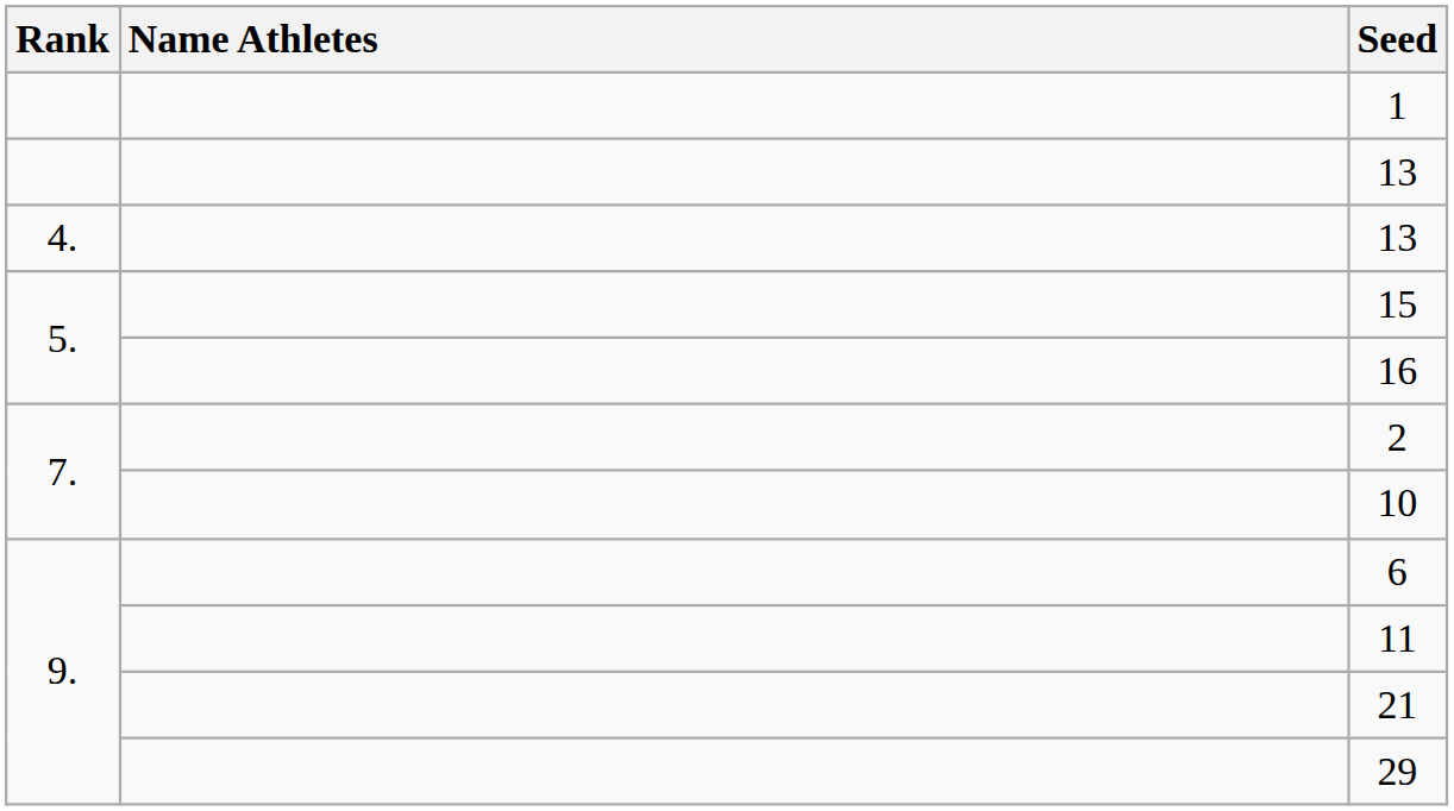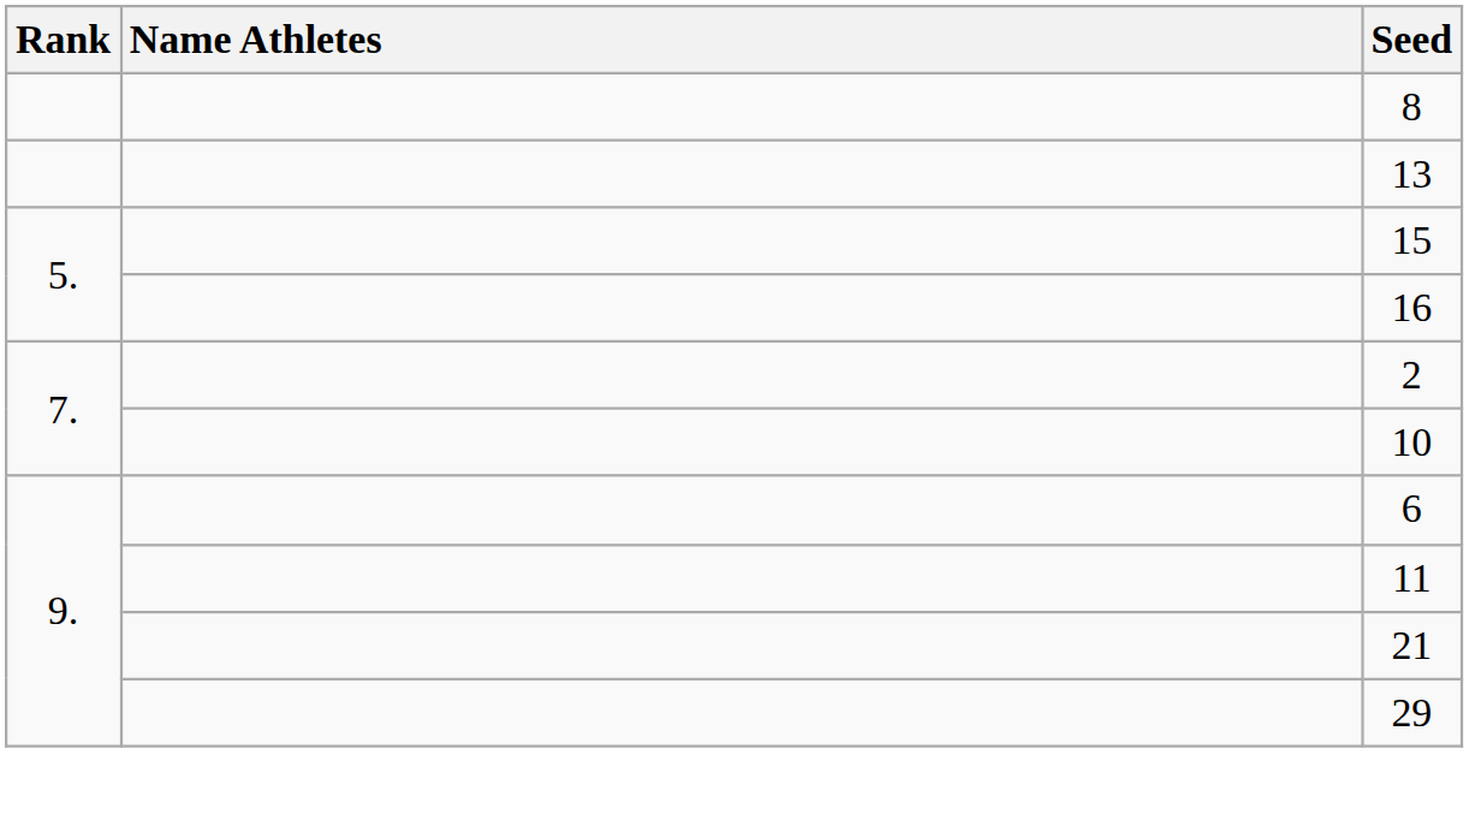 <table class="wikitable" style="font-size:95%;">
 <tr>
 <th>Rank</th>
 <th style="text-align: left; width: 30em">Name Athletes</th>
 <th>Seed</th>
 </tr>
 <tr>
 <td align="center"></td>
 <td></td>
-<td align="center">1</td>
+<td align="center">8</td>
 </tr>
 <tr>
 <td align="center"></td>
-<td></td>
-<td align="center">13</td>
-</tr>
-<tr>
-<td align="center">4.</td>
 <td></td>
 <td align="center">13</td>
 </tr>
 <tr>
 <td rowspan=2 align="center">5.</td>
 <td></td>
 <td align="center">15</td>
 </tr>
 <tr>
 <td></td>
 <td align="center">16</td>
 </tr>
 <tr>
 <td rowspan=2 align="center">7.</td>
 <td></td>
 <td align="center">2</td>
 </tr>
 <tr>
 <td></td>
 <td align="center">10</td>
 </tr>
 <tr>
 <td rowspan=4 align="center">9.</td>
 <td></td>
 <td align="center">6</td>
 </tr>
 <tr>
 <td></td>
 <td align="center">11</td>
 </tr>
 <tr>
 <td></td>
 <td align="center">21</td>
 </tr>
 <tr>
 <td></td>
 <td align="center">29</td>
 </tr>
 </table>
